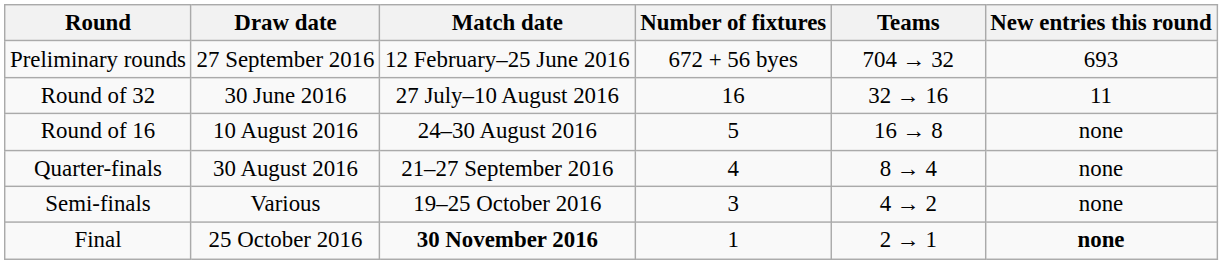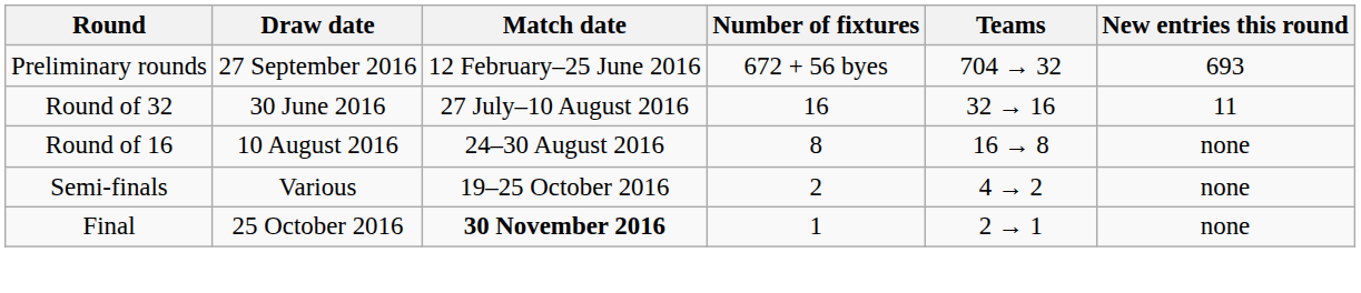 <table class="wikitable" style="text-align:center">
 <tr>
 <th>Round</th>
 <th>Draw date</th>
 <th>Match date</th>
 <th>Number of fixtures</th>
 <th style="width:100px;">Teams</th>
 <th>New entries this round</th>
 </tr>
 <tr>
 <td>Preliminary rounds</td>
 <td>27 September 2016</td>
 <td>12 February–25 June 2016</td>
 <td>672 + 56 byes</td>
 <td>704 → 32</td>
 <td>693</td>
 </tr>
 <tr>
 <td>Round of 32</td>
 <td>30 June 2016</td>
 <td>27 July–10 August 2016</td>
 <td>16</td>
 <td>32 → 16</td>
 <td>11</td>
 </tr>
 <tr>
 <td>Round of 16</td>
 <td>10 August 2016</td>
 <td>24–30 August 2016</td>
-<td>5</td>
+<td>8</td>
 <td>16 → 8</td>
-<td>none</td>
-</tr>
-<tr>
-<td>Quarter-finals</td>
-<td>30 August 2016</td>
-<td>21–27 September 2016</td>
-<td>4</td>
-<td>8 → 4</td>
 <td>none</td>
 </tr>
 <tr>
 <td>Semi-finals</td>
 <td>Various</td>
 <td>19–25 October 2016</td>
-<td>3</td>
+<td>2</td>
 <td>4 → 2</td>
 <td>none</td>
 </tr>
 <tr>
 <td>Final</td>
 <td>25 October 2016</td>
 <td><strong>30 November 2016</strong></td>
 <td>1</td>
 <td>2 → 1</td>
-<td><strong>none</strong></td>
+<td>none</td>
 </tr>
 </table>
